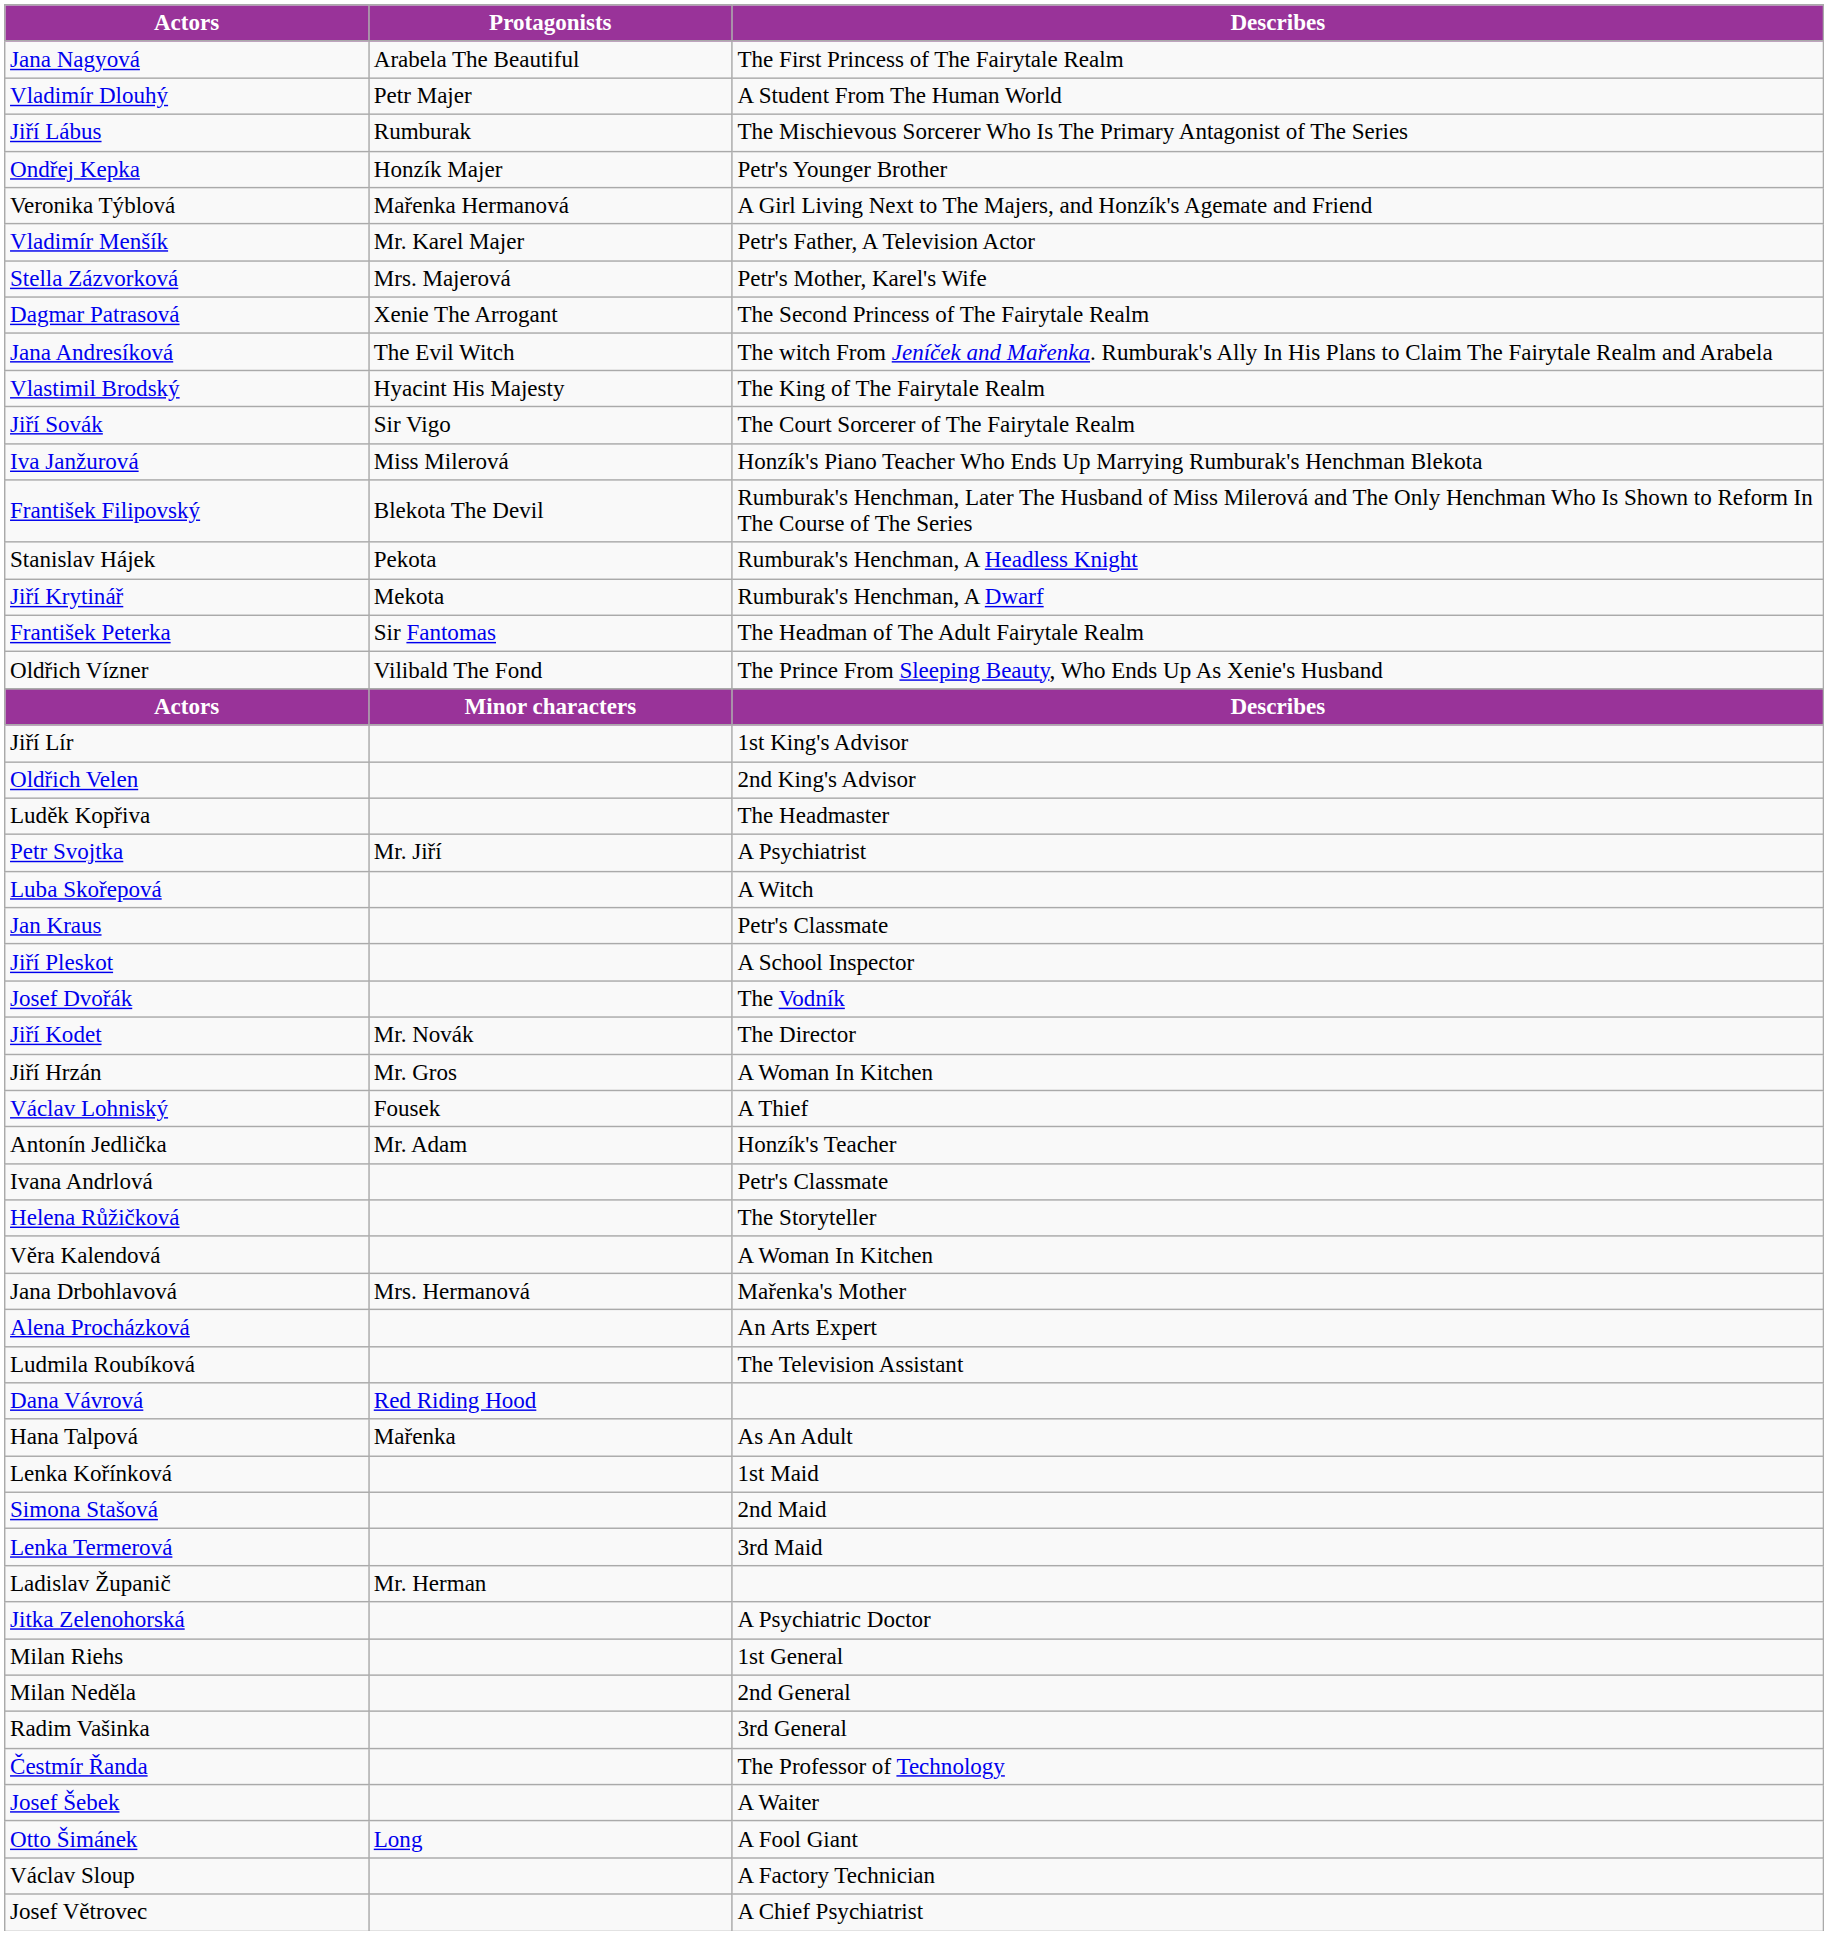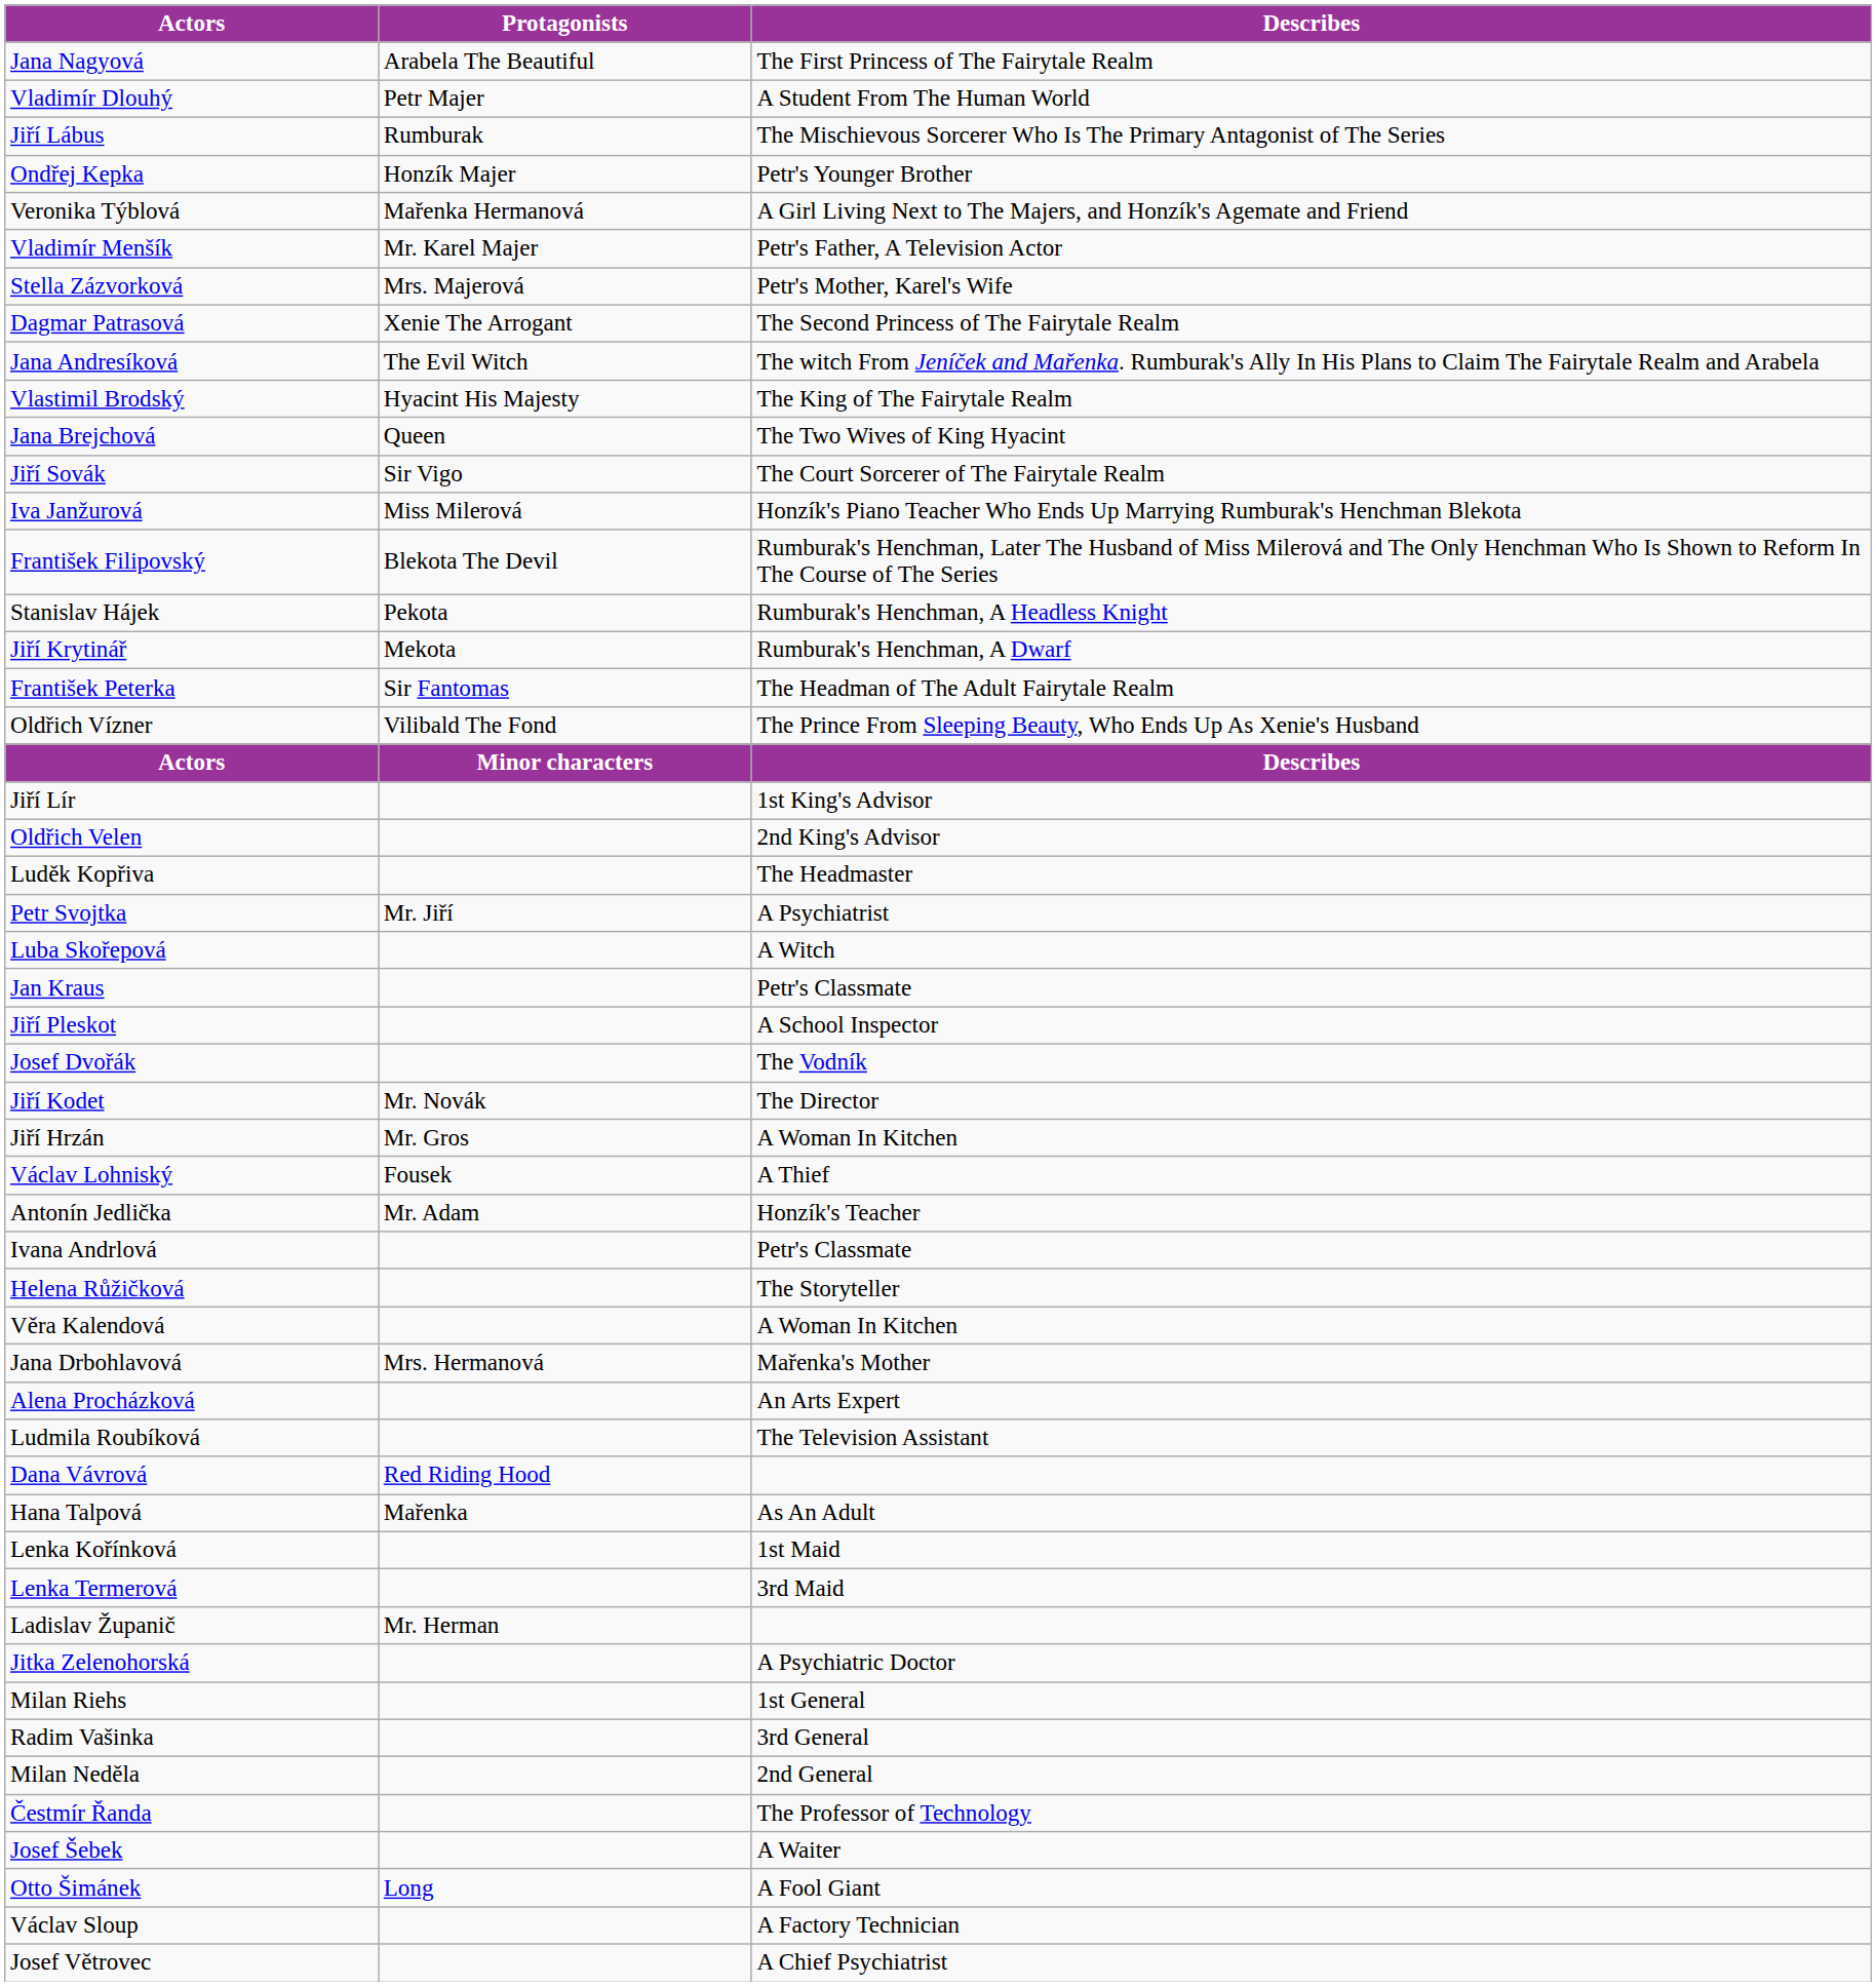 <table class="wikitable" style="width:100%">
 <tr style="width:100%; background:#993399; color:#ffffff" align=center>
 <td style="width:20%"><strong>Actors</strong></td>
 <td style="width:20%"><strong>Protagonists</strong></td>
 <td><strong>Describes</strong></td>
 </tr>
 <tr>
 <td><a href='#'>Jana Nagyová</a></td>
 <td>Arabela The Beautiful</td>
 <td>The First Princess of The Fairytale Realm</td>
 </tr>
 <tr>
 <td><a href='#'>Vladimír Dlouhý</a></td>
 <td>Petr Majer</td>
 <td>A Student From The Human World</td>
 </tr>
 <tr>
 <td><a href='#'>Jiří Lábus</a></td>
 <td>Rumburak</td>
 <td>The Mischievous Sorcerer Who Is The Primary Antagonist of The Series</td>
 </tr>
 <tr>
 <td><a href='#'>Ondřej Kepka</a></td>
 <td>Honzík Majer</td>
 <td>Petr's Younger Brother</td>
 </tr>
 <tr>
 <td>Veronika Týblová</td>
 <td>Mařenka Hermanová</td>
 <td>A Girl Living Next to The Majers, and Honzík's Agemate and Friend</td>
 </tr>
 <tr>
 <td><a href='#'>Vladimír Menšík</a></td>
 <td>Mr. Karel Majer</td>
 <td>Petr's Father, A Television Actor</td>
 </tr>
 <tr>
 <td><a href='#'>Stella Zázvorková</a></td>
 <td>Mrs. Majerová</td>
 <td>Petr's Mother, Karel's Wife</td>
 </tr>
 <tr>
 <td><a href='#'>Dagmar Patrasová</a></td>
 <td>Xenie The Arrogant</td>
 <td>The Second Princess of The Fairytale Realm</td>
 </tr>
 <tr>
 <td><a href='#'>Jana Andresíková</a></td>
 <td>The Evil Witch</td>
 <td>The witch From <em><a href='#'>Jeníček and Mařenka</a></em>. Rumburak's Ally In His Plans to Claim The Fairytale Realm and Arabela</td>
 </tr>
 <tr>
 <td><a href='#'>Vlastimil Brodský</a></td>
 <td>Hyacint His Majesty</td>
 <td>The King of The Fairytale Realm</td>
+</tr>
+<tr>
+<td><a href='#'>Jana Brejchová</a></td>
+<td>Queen</td>
+<td>The Two Wives of King Hyacint</td>
 </tr>
 <tr>
 <td><a href='#'>Jiří Sovák</a></td>
 <td>Sir Vigo</td>
 <td>The Court Sorcerer of The Fairytale Realm</td>
 </tr>
 <tr>
 <td><a href='#'>Iva Janžurová</a></td>
 <td>Miss Milerová</td>
 <td>Honzík's Piano Teacher Who Ends Up Marrying Rumburak's Henchman Blekota</td>
 </tr>
 <tr>
 <td><a href='#'>František Filipovský</a></td>
 <td>Blekota The Devil</td>
 <td>Rumburak's Henchman, Later The Husband of Miss Milerová and The Only Henchman Who Is Shown to Reform In The Course of The Series</td>
 </tr>
 <tr>
 <td>Stanislav Hájek</td>
 <td>Pekota</td>
 <td>Rumburak's Henchman, A <a href='#'>Headless Knight</a></td>
 </tr>
 <tr>
 <td><a href='#'>Jiří Krytinář</a></td>
 <td>Mekota</td>
 <td>Rumburak's Henchman, A <a href='#'>Dwarf</a></td>
 </tr>
 <tr>
 <td><a href='#'>František Peterka</a></td>
 <td>Sir <a href='#'>Fantomas</a></td>
 <td>The Headman of The Adult Fairytale Realm</td>
 </tr>
 <tr>
 <td>Oldřich Vízner</td>
 <td>Vilibald The Fond</td>
 <td>The Prince From <a href='#'>Sleeping Beauty</a>, Who Ends Up As Xenie's Husband</td>
 </tr>
 <tr>
 </tr>
 <tr style="width:100%; background:#993399; color:#ffffff" align=center>
 <td style="width:20%"><strong>Actors</strong></td>
 <td style="width:20%"><strong>Minor characters</strong></td>
 <td><strong>Describes</strong></td>
 </tr>
 <tr>
 <td>Jiří Lír</td>
 <td></td>
 <td>1st King's Advisor</td>
 </tr>
 <tr>
 <td><a href='#'>Oldřich Velen</a></td>
 <td></td>
 <td>2nd King's Advisor</td>
 </tr>
 <tr>
 <td>Luděk Kopřiva</td>
 <td></td>
 <td>The Headmaster</td>
 </tr>
 <tr>
 <td><a href='#'>Petr Svojtka</a></td>
 <td>Mr. Jiří</td>
 <td>A Psychiatrist</td>
 </tr>
 <tr>
 <td><a href='#'>Luba Skořepová</a></td>
 <td></td>
 <td>A Witch</td>
 </tr>
 <tr>
 <td><a href='#'>Jan Kraus</a></td>
 <td></td>
 <td>Petr's Classmate</td>
 </tr>
 <tr>
 <td><a href='#'>Jiří Pleskot</a></td>
 <td></td>
 <td>A School Inspector</td>
 </tr>
 <tr>
 <td><a href='#'>Josef Dvořák</a></td>
 <td></td>
 <td>The <a href='#'>Vodník</a></td>
 </tr>
 <tr>
 <td><a href='#'>Jiří Kodet</a></td>
 <td>Mr. Novák</td>
 <td>The Director</td>
 </tr>
 <tr>
 <td>Jiří Hrzán</td>
 <td>Mr. Gros</td>
 <td>A Woman In Kitchen</td>
 </tr>
 <tr>
 <td><a href='#'>Václav Lohniský</a></td>
 <td>Fousek</td>
 <td>A Thief</td>
 </tr>
 <tr>
 <td>Antonín Jedlička</td>
 <td>Mr. Adam</td>
 <td>Honzík's Teacher</td>
 </tr>
 <tr>
 <td>Ivana Andrlová</td>
 <td></td>
 <td>Petr's Classmate</td>
 </tr>
 <tr>
 <td><a href='#'>Helena Růžičková</a></td>
 <td></td>
 <td>The Storyteller</td>
 </tr>
 <tr>
 <td>Věra Kalendová</td>
 <td></td>
 <td>A Woman In Kitchen</td>
 </tr>
 <tr>
 <td>Jana Drbohlavová</td>
 <td>Mrs. Hermanová</td>
 <td>Mařenka's Mother</td>
 </tr>
 <tr>
 <td><a href='#'>Alena Procházková</a></td>
 <td></td>
 <td>An Arts Expert</td>
 </tr>
 <tr>
 <td>Ludmila Roubíková</td>
 <td></td>
 <td>The Television Assistant</td>
 </tr>
 <tr>
 <td><a href='#'>Dana Vávrová</a></td>
 <td><a href='#'>Red Riding Hood</a></td>
 <td></td>
 </tr>
 <tr>
 <td>Hana Talpová</td>
 <td>Mařenka</td>
 <td>As An Adult</td>
 </tr>
 <tr>
 <td>Lenka Kořínková</td>
 <td></td>
 <td>1st Maid</td>
 </tr>
 <tr>
-<td><a href='#'>Simona Stašová</a></td>
-<td></td>
-<td>2nd Maid</td>
-</tr>
-<tr>
 <td><a href='#'>Lenka Termerová</a></td>
 <td></td>
 <td>3rd Maid</td>
 </tr>
 <tr>
 <td>Ladislav Županič</td>
 <td>Mr. Herman</td>
 <td></td>
 </tr>
 <tr>
 <td><a href='#'>Jitka Zelenohorská</a></td>
 <td></td>
 <td>A Psychiatric Doctor</td>
 </tr>
 <tr>
 <td>Milan Riehs</td>
 <td></td>
 <td>1st General</td>
 </tr>
 <tr>
+<td>Radim Vašinka</td>
+<td></td>
+<td>3rd General</td>
+</tr>
+<tr>
 <td>Milan Neděla</td>
 <td></td>
 <td>2nd General</td>
-</tr>
-<tr>
-<td>Radim Vašinka</td>
-<td></td>
-<td>3rd General</td>
 </tr>
 <tr>
 <td><a href='#'>Čestmír Řanda</a></td>
 <td></td>
 <td>The Professor of <a href='#'>Technology</a></td>
 </tr>
 <tr>
 <td><a href='#'>Josef Šebek</a></td>
 <td></td>
 <td>A Waiter</td>
 </tr>
 <tr>
 <td><a href='#'>Otto Šimánek</a></td>
 <td><a href='#'>Long</a></td>
 <td>A Fool Giant</td>
 </tr>
 <tr>
 <td>Václav Sloup</td>
 <td></td>
 <td>A Factory Technician</td>
 </tr>
 <tr>
 <td>Josef Větrovec</td>
 <td></td>
 <td>A Chief Psychiatrist</td>
 </tr>
 </table>
